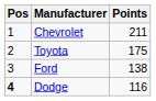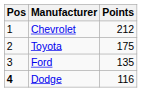 <table class="wikitable" style="font-size: 95%;">
 <tr>
 <th>Pos</th>
 <th>Manufacturer</th>
 <th>Points</th>
 </tr>
 <tr>
 <td>1</td>
 <td><a href='#'>Chevrolet</a></td>
-<td style="text-align:right;">211</td>
+<td style="text-align:right;">212</td>
 </tr>
 <tr>
 <td>2</td>
 <td><a href='#'>Toyota</a></td>
 <td style="text-align:right;">175</td>
 </tr>
 <tr>
 <td>3</td>
 <td><a href='#'>Ford</a></td>
-<td style="text-align:right;">138</td>
+<td style="text-align:right;">135</td>
 </tr>
 <tr>
 <td><strong>4</strong></td>
 <td><a href='#'>Dodge</a></td>
 <td style="text-align:right;">116</td>
 </tr>
 </table>
